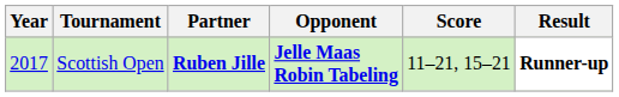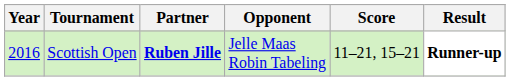 <table class="sortable wikitable" style="font-size: 90%;">
 <tr>
 <th>Year</th>
 <th>Tournament</th>
 <th>Partner</th>
 <th>Opponent</th>
 <th>Score</th>
 <th>Result</th>
 </tr>
 <tr style="background:#D4F1C5">
-<td align="center"><a href='#'>2017</a></td>
+<td align="center"><a href='#'>2016</a></td>
 <td align="left"><a href='#'>Scottish Open</a></td>
 <td align="left"><strong> <a href='#'>Ruben Jille</a></strong></td>
-<td align="left"><strong> <a href='#'>Jelle Maas</a> <br>  <a href='#'>Robin Tabeling</a></strong></td>
+<td align="left"> <a href='#'>Jelle Maas</a> <br>  <a href='#'>Robin Tabeling</a></td>
 <td align="left">11–21, 15–21</td>
 <td style="text-align:left; background:white"> <strong>Runner-up</strong></td>
 </tr>
 </table>
